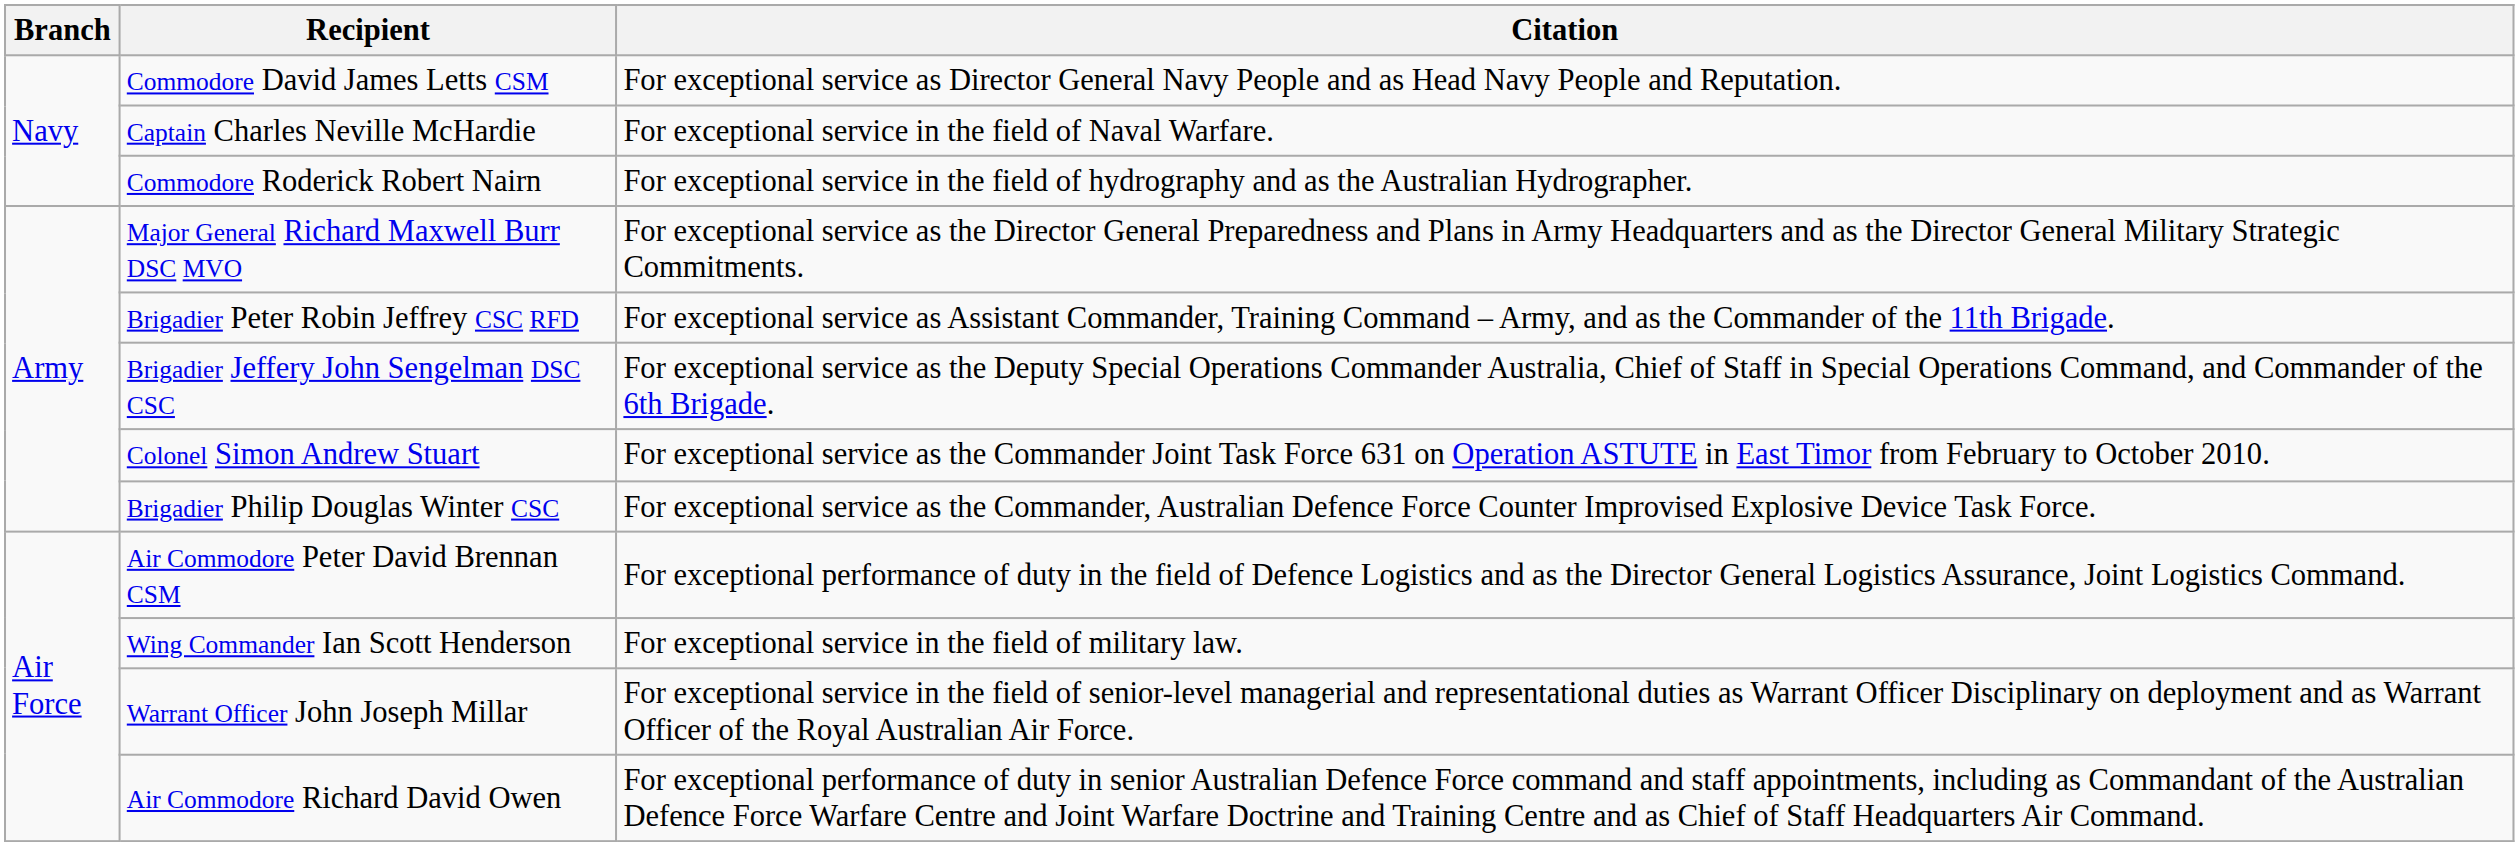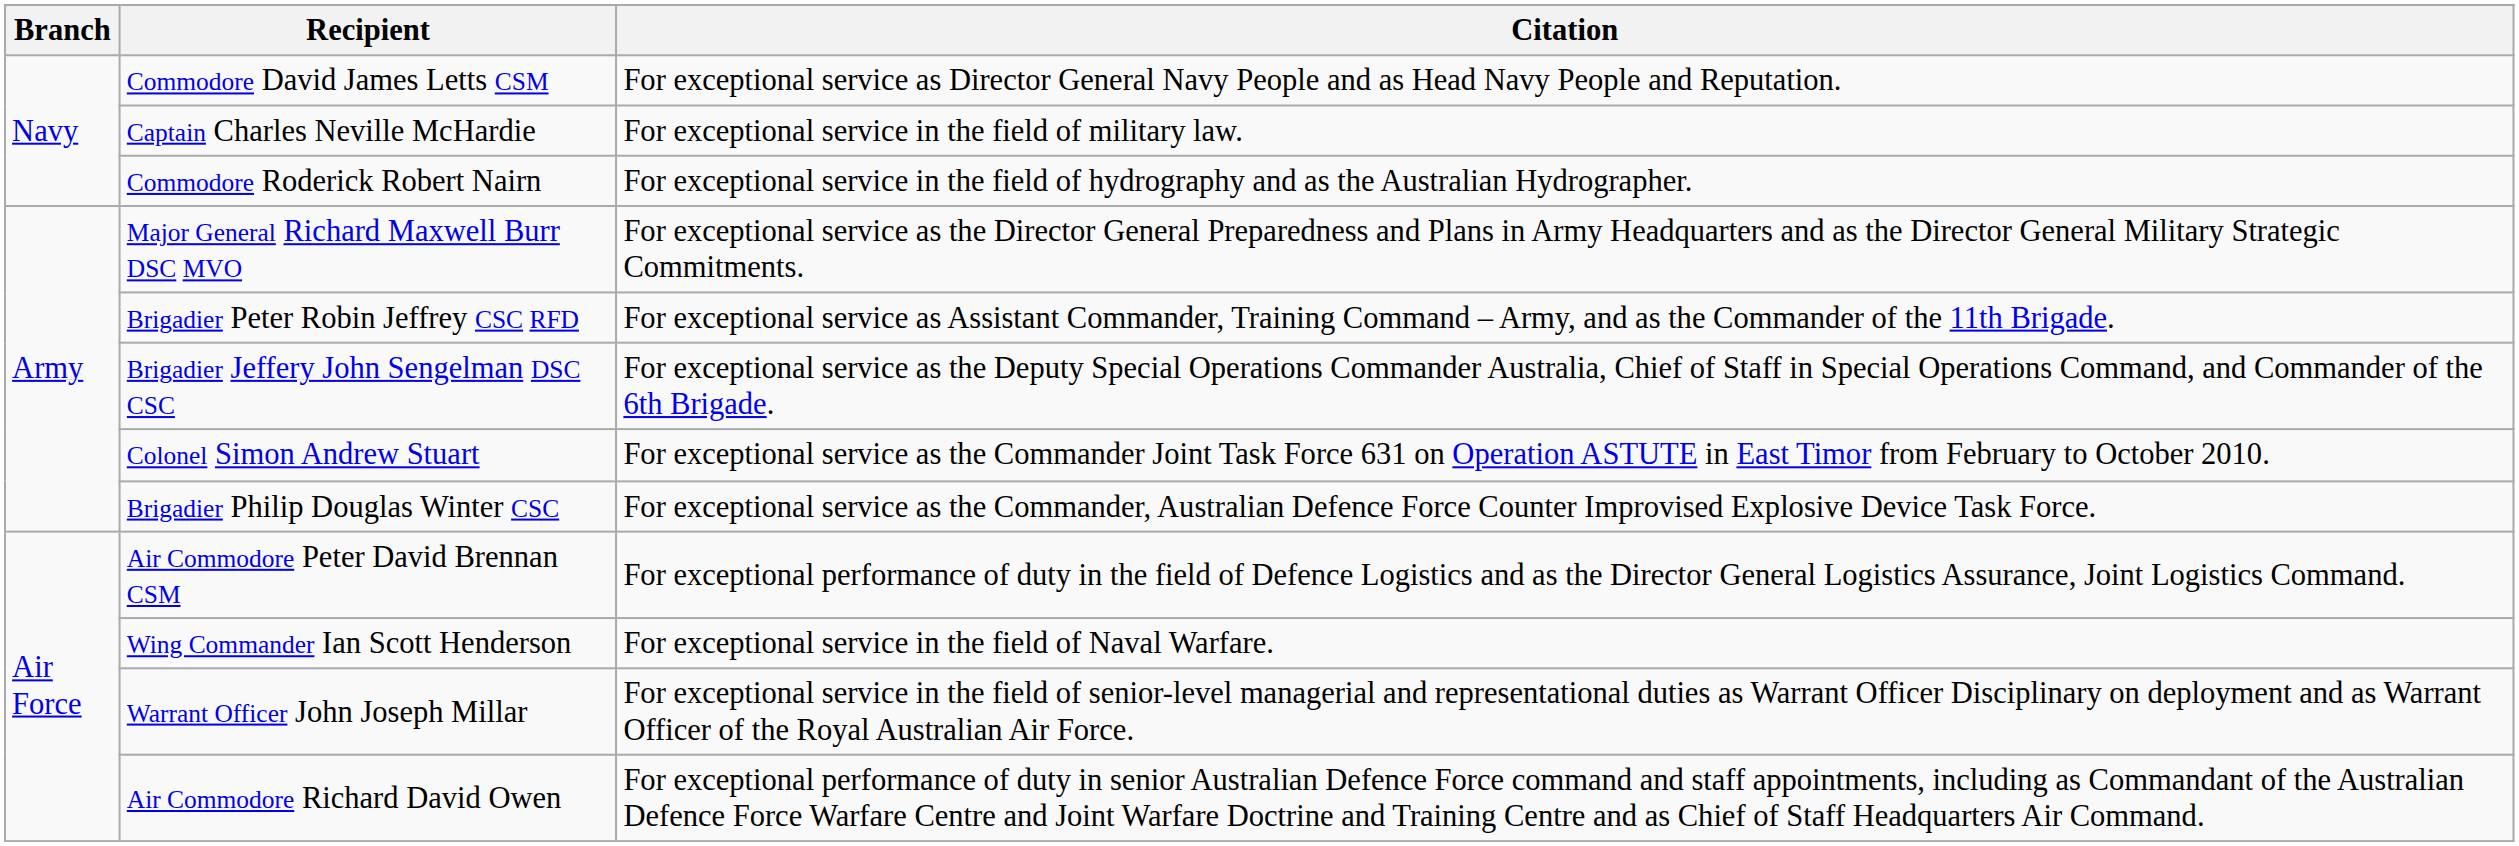 <table class="wikitable" style="font-size:95%;">
 <tr>
 <th scope="col" width="50">Branch</th>
 <th scope="col" width="240">Recipient</th>
 <th>Citation</th>
 </tr>
 <tr>
 <td rowspan="3"><a href='#'>Navy</a></td>
 <td><small><a href='#'>Commodore</a></small> David James Letts <small><a href='#'>CSM</a></small></td>
 <td>For exceptional service as Director General Navy People and as Head Navy People and Reputation.</td>
 </tr>
 <tr>
 <td><small><a href='#'>Captain</a></small> Charles Neville McHardie</td>
-<td>For exceptional service in the field of Naval Warfare.</td>
+<td>For exceptional service in the field of military law.</td>
 </tr>
 <tr>
 <td><small><a href='#'>Commodore</a></small> Roderick Robert Nairn</td>
 <td>For exceptional service in the field of hydrography and as the Australian Hydrographer.</td>
 </tr>
 <tr>
 <td rowspan="5"><a href='#'>Army</a></td>
 <td><small><a href='#'>Major General</a></small> <a href='#'>Richard Maxwell Burr</a> <small><a href='#'>DSC</a> <a href='#'>MVO</a></small></td>
 <td>For exceptional service as the Director General Preparedness and Plans in Army Headquarters and as the Director General Military Strategic Commitments.</td>
 </tr>
 <tr>
 <td><small><a href='#'>Brigadier</a></small> Peter Robin Jeffrey <small><a href='#'>CSC</a> <a href='#'>RFD</a></small></td>
 <td>For exceptional service as Assistant Commander, Training Command – Army, and as the Commander of the <a href='#'>11th Brigade</a>.</td>
 </tr>
 <tr>
 <td><small><a href='#'>Brigadier</a></small> <a href='#'>Jeffery John Sengelman</a> <small><a href='#'>DSC</a> <a href='#'>CSC</a></small></td>
 <td>For exceptional service as the Deputy Special Operations Commander Australia, Chief of Staff in Special Operations Command, and Commander of the <a href='#'>6th Brigade</a>.</td>
 </tr>
 <tr>
 <td><small><a href='#'>Colonel</a></small> <a href='#'>Simon Andrew Stuart</a></td>
 <td>For exceptional service as the Commander Joint Task Force 631 on <a href='#'>Operation ASTUTE</a> in <a href='#'>East Timor</a> from February to October 2010.</td>
 </tr>
 <tr>
 <td><small><a href='#'>Brigadier</a></small> Philip Douglas Winter <small><a href='#'>CSC</a></small></td>
 <td>For exceptional service as the Commander, Australian Defence Force Counter Improvised Explosive Device Task Force.</td>
 </tr>
 <tr>
 <td rowspan="4"><a href='#'>Air Force</a></td>
 <td><small><a href='#'>Air Commodore</a></small> Peter David Brennan <small><a href='#'>CSM</a></small></td>
 <td>For exceptional performance of duty in the field of Defence Logistics and as the Director General Logistics Assurance, Joint Logistics Command.</td>
 </tr>
 <tr>
 <td><small><a href='#'>Wing Commander</a></small> Ian Scott Henderson</td>
-<td>For exceptional service in the field of military law.</td>
+<td>For exceptional service in the field of Naval Warfare.</td>
 </tr>
 <tr>
 <td><small><a href='#'>Warrant Officer</a></small> John Joseph Millar</td>
 <td>For exceptional service in the field of senior-level managerial and representational duties as Warrant Officer Disciplinary on deployment and as Warrant Officer of the Royal Australian Air Force.</td>
 </tr>
 <tr>
 <td><small><a href='#'>Air Commodore</a></small> Richard David Owen</td>
 <td>For exceptional performance of duty in senior Australian Defence Force command and staff appointments, including as Commandant of the Australian Defence Force Warfare Centre and Joint Warfare Doctrine and Training Centre and as Chief of Staff Headquarters Air Command.</td>
 </tr>
 </table>
